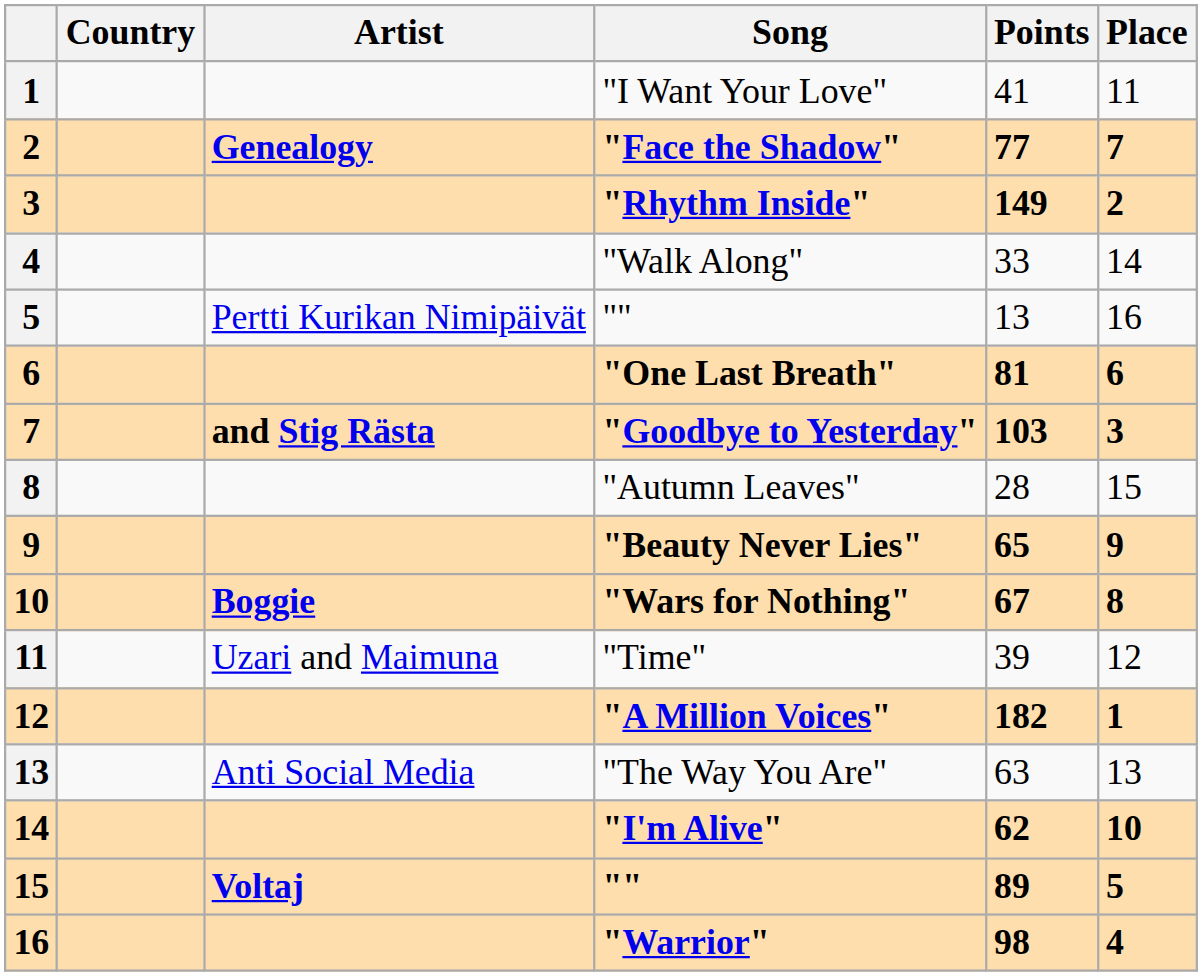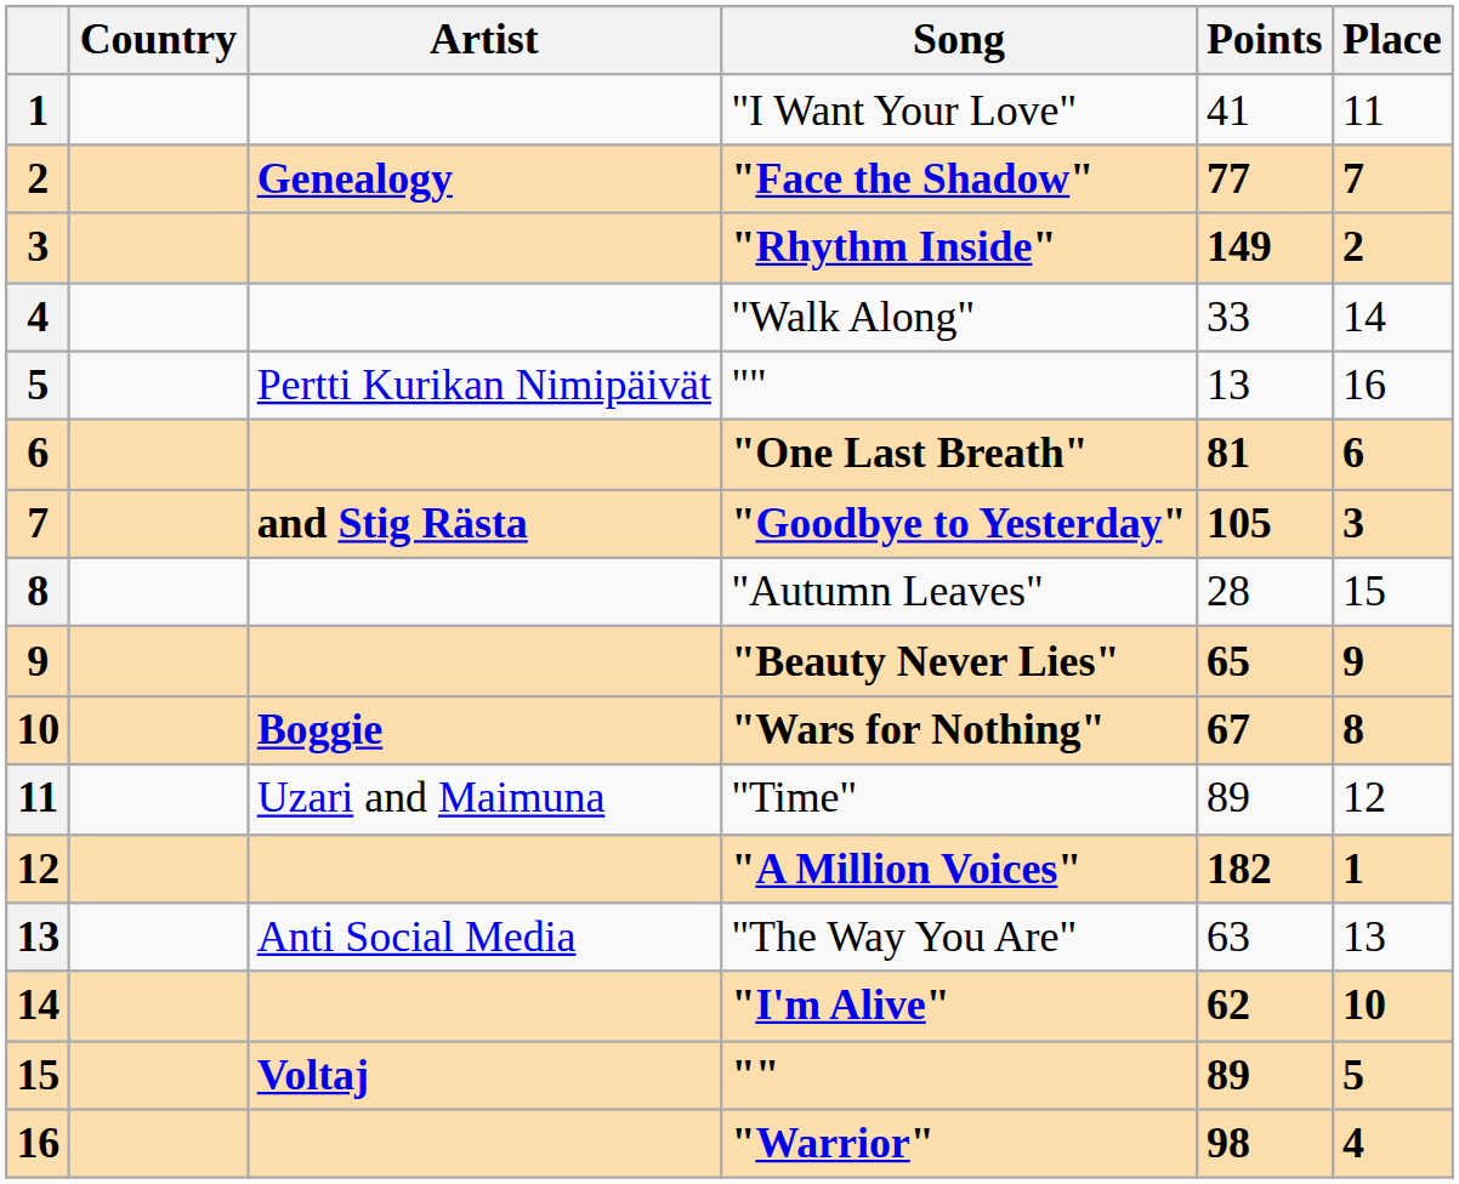 <table class="sortable wikitable plainrowheaders">
 <tr>
 <th scope="col"></th>
 <th scope="col">Country</th>
 <th scope="col">Artist</th>
 <th scope="col">Song</th>
 <th scope="col">Points</th>
 <th scope="col">Place</th>
 </tr>
 <tr>
 <th scope="row" style="text-align:center;">1</th>
 <td></td>
 <td></td>
 <td>"I Want Your Love"</td>
 <td>41</td>
 <td>11</td>
 </tr>
 <tr style="font-weight:bold; background:navajowhite;">
 <th scope="row" style="text-align:center; font-weight:bold; background:navajowhite;">2</th>
 <td></td>
 <td><a href='#'>Genealogy</a></td>
 <td>"<a href='#'>Face the Shadow</a>"</td>
 <td>77</td>
 <td>7</td>
 </tr>
 <tr style="font-weight:bold; background:navajowhite;">
 <th scope="row" style="text-align:center; font-weight:bold; background:navajowhite;">3</th>
 <td></td>
 <td></td>
 <td>"<a href='#'>Rhythm Inside</a>"</td>
 <td>149</td>
 <td>2</td>
 </tr>
 <tr>
 <th scope="row" style="text-align:center;">4</th>
 <td></td>
 <td></td>
 <td>"Walk Along"</td>
 <td>33</td>
 <td>14</td>
 </tr>
 <tr>
 <th scope="row" style="text-align:center;">5</th>
 <td></td>
 <td><a href='#'>Pertti Kurikan Nimipäivät</a></td>
 <td>""</td>
 <td>13</td>
 <td>16</td>
 </tr>
 <tr style="font-weight:bold; background:navajowhite;">
 <th scope="row" style="text-align:center; font-weight:bold; background:navajowhite;">6</th>
 <td></td>
 <td></td>
 <td>"One Last Breath"</td>
 <td>81</td>
 <td>6</td>
 </tr>
 <tr style="font-weight:bold; background:navajowhite;">
 <th scope="row" style="text-align:center; font-weight:bold; background:navajowhite;">7</th>
 <td></td>
 <td> and <a href='#'>Stig Rästa</a></td>
 <td>"<a href='#'>Goodbye to Yesterday</a>"</td>
-<td>103</td>
+<td>105</td>
 <td>3</td>
 </tr>
 <tr>
 <th scope="row" style="text-align:center;">8</th>
 <td></td>
 <td></td>
 <td>"Autumn Leaves"</td>
 <td>28</td>
 <td>15</td>
 </tr>
 <tr style="font-weight:bold; background:navajowhite;">
 <th scope="row" style="text-align:center; font-weight:bold; background:navajowhite;">9</th>
 <td></td>
 <td></td>
 <td>"Beauty Never Lies"</td>
 <td>65</td>
 <td>9</td>
 </tr>
 <tr style="font-weight:bold; background:navajowhite;">
 <th scope="row" style="text-align:center; font-weight:bold; background:navajowhite;">10</th>
 <td></td>
 <td><a href='#'>Boggie</a></td>
 <td>"Wars for Nothing"</td>
 <td>67</td>
 <td>8</td>
 </tr>
 <tr>
 <th scope="row" style="text-align:center;">11</th>
 <td></td>
 <td><a href='#'>Uzari</a> and <a href='#'>Maimuna</a></td>
 <td>"Time"</td>
-<td>39</td>
+<td>89</td>
 <td>12</td>
 </tr>
 <tr style="font-weight:bold; background:navajowhite;">
 <th scope="row" style="text-align:center; font-weight:bold; background:navajowhite;">12</th>
 <td></td>
 <td></td>
 <td>"<a href='#'>A Million Voices</a>"</td>
 <td>182</td>
 <td>1</td>
 </tr>
 <tr>
 <th scope="row" style="text-align:center;">13</th>
 <td></td>
 <td><a href='#'>Anti Social Media</a></td>
 <td>"The Way You Are"</td>
 <td>63</td>
 <td>13</td>
 </tr>
 <tr style="font-weight:bold; background:navajowhite;">
 <th scope="row" style="text-align:center; font-weight:bold; background:navajowhite;">14</th>
 <td></td>
 <td></td>
 <td>"<a href='#'>I'm Alive</a>"</td>
 <td>62</td>
 <td>10</td>
 </tr>
 <tr style="font-weight:bold; background:navajowhite;">
 <th scope="row" style="text-align:center; font-weight:bold; background:navajowhite;">15</th>
 <td></td>
 <td><a href='#'>Voltaj</a></td>
 <td>""</td>
 <td>89</td>
 <td>5</td>
 </tr>
 <tr style="font-weight:bold; background:navajowhite;">
 <th scope="row" style="text-align:center; font-weight:bold; background:navajowhite;">16</th>
 <td></td>
 <td></td>
 <td>"<a href='#'>Warrior</a>"</td>
 <td>98</td>
 <td>4</td>
 </tr>
 </table>
